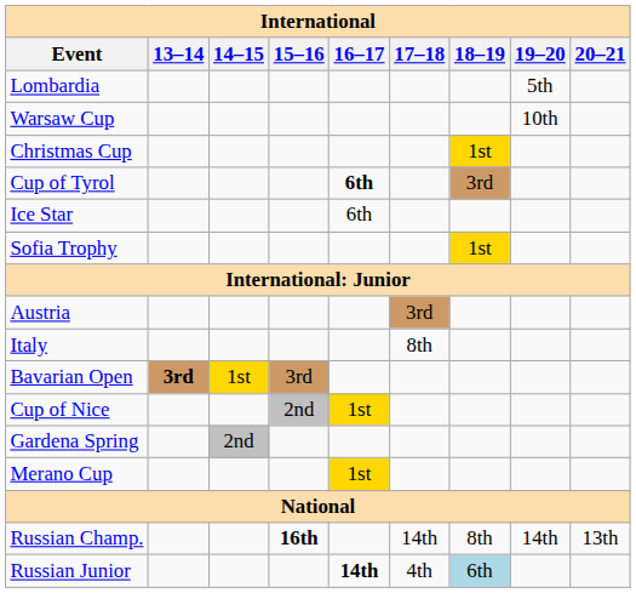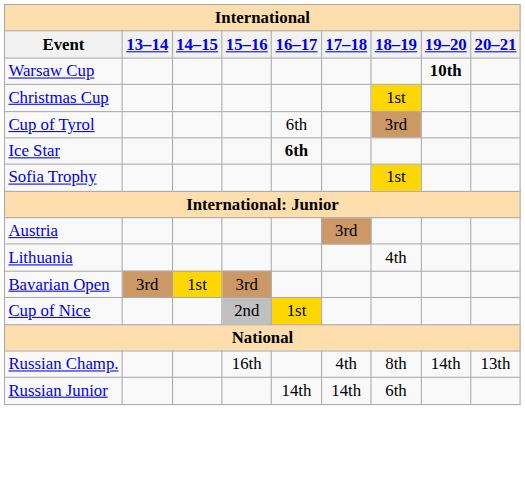 <table class="wikitable" style="text-align:center">
 <tr>
 <th style="background-color: #ffdead; " colspan=9 align=center>International</th>
 </tr>
 <tr>
 <th>Event</th>
 <th><a href='#'>13–14</a></th>
 <th><a href='#'>14–15</a></th>
 <th><a href='#'>15–16</a></th>
 <th><a href='#'>16–17</a></th>
 <th><a href='#'>17–18</a></th>
 <th><a href='#'>18–19</a></th>
 <th><a href='#'>19–20</a></th>
 <th><a href='#'>20–21</a></th>
 </tr>
 <tr>
-<td align=left> <a href='#'>Lombardia</a></td>
-<td></td>
-<td></td>
-<td></td>
-<td></td>
-<td></td>
-<td></td>
-<td>5th</td>
-<td></td>
-</tr>
-<tr>
 <td align=left> <a href='#'>Warsaw Cup</a></td>
 <td></td>
 <td></td>
 <td></td>
 <td></td>
 <td></td>
 <td></td>
-<td>10th</td>
+<td><strong>10th</strong></td>
 <td></td>
 </tr>
 <tr>
 <td align=left><a href='#'>Christmas Cup</a></td>
 <td></td>
 <td></td>
 <td></td>
 <td></td>
 <td></td>
 <td bgcolor=gold>1st</td>
 <td></td>
 <td></td>
 </tr>
 <tr>
 <td align=left><a href='#'>Cup of Tyrol</a></td>
 <td></td>
 <td></td>
 <td></td>
-<td><strong>6th</strong></td>
+<td>6th</td>
 <td></td>
 <td bgcolor=cc9966>3rd</td>
 <td></td>
 <td></td>
 </tr>
 <tr>
 <td align=left><a href='#'>Ice Star</a></td>
 <td></td>
 <td></td>
 <td></td>
-<td>6th</td>
+<td><strong>6th</strong></td>
 <td></td>
 <td></td>
 <td></td>
 <td></td>
 </tr>
 <tr>
 <td align=left><a href='#'>Sofia Trophy</a></td>
 <td></td>
 <td></td>
 <td></td>
 <td></td>
 <td></td>
 <td bgcolor=gold>1st</td>
 <td></td>
 <td></td>
 </tr>
 <tr>
 <th style="background-color: #ffdead; " colspan=9 align=center>International: Junior</th>
 </tr>
 <tr>
 <td align=left> <a href='#'>Austria</a></td>
 <td></td>
 <td></td>
 <td></td>
 <td></td>
 <td bgcolor=cc9966>3rd</td>
 <td></td>
 <td></td>
 <td></td>
 </tr>
 <tr>
-<td align=left> <a href='#'>Italy</a></td>
+<td align=left> <a href='#'>Lithuania</a></td>
 <td></td>
 <td></td>
 <td></td>
 <td></td>
-<td>8th</td>
 <td></td>
+<td>4th</td>
 <td></td>
 <td></td>
 </tr>
 <tr>
 <td align=left><a href='#'>Bavarian Open</a></td>
-<td bgcolor=cc9966><strong>3rd</strong></td>
+<td bgcolor=cc9966>3rd</td>
 <td bgcolor=gold>1st</td>
 <td bgcolor=cc9966>3rd</td>
 <td></td>
 <td></td>
 <td></td>
 <td></td>
 <td></td>
 </tr>
 <tr>
 <td align=left><a href='#'>Cup of Nice</a></td>
 <td></td>
 <td></td>
 <td bgcolor=silver>2nd</td>
 <td bgcolor=gold>1st</td>
 <td></td>
 <td></td>
 <td></td>
 <td></td>
 </tr>
 <tr>
-<td align=left><a href='#'>Gardena Spring</a></td>
-<td></td>
-<td bgcolor=silver>2nd</td>
-<td></td>
-<td></td>
-<td></td>
-<td></td>
-<td></td>
-<td></td>
-</tr>
-<tr>
-<td align=left><a href='#'>Merano Cup</a></td>
-<td></td>
-<td></td>
-<td></td>
-<td bgcolor=gold>1st</td>
-<td></td>
-<td></td>
-<td></td>
-<td></td>
-</tr>
-<tr>
 <th style="background-color: #ffdead; " colspan=9 align=center>National</th>
 </tr>
 <tr>
 <td align=left><a href='#'>Russian Champ.</a></td>
 <td></td>
 <td></td>
-<td><strong>16th</strong></td>
+<td>16th</td>
 <td></td>
-<td>14th</td>
+<td>4th</td>
 <td>8th</td>
 <td>14th</td>
 <td>13th</td>
 </tr>
 <tr>
 <td align=left><a href='#'>Russian Junior</a></td>
 <td></td>
 <td></td>
 <td></td>
-<td><strong>14th</strong></td>
-<td>4th</td>
-<td style="background: lightblue;">6th</td>
+<td>14th</td>
+<td>14th</td>
+<td>6th</td>
 <td></td>
 <td></td>
 </tr>
 </table>
